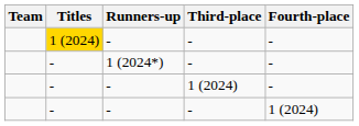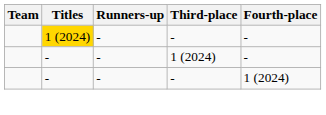 <table class="wikitable">
 <tr>
 <th>Team</th>
 <th>Titles</th>
 <th>Runners-up</th>
 <th>Third-place</th>
 <th>Fourth-place</th>
 </tr>
 <tr>
 <td></td>
 <td bgcolor=gold>1 (2024)</td>
 <td>-</td>
 <td>-</td>
 <td>-</td>
 </tr>
 <tr>
 <td></td>
 <td>-</td>
-<td>1 (2024*)</td>
-<td>-</td>
-<td>-</td>
-</tr>
-<tr>
-<td></td>
-<td>-</td>
 <td>-</td>
 <td>1 (2024)</td>
 <td>-</td>
 </tr>
 <tr>
 <td></td>
 <td>-</td>
 <td>-</td>
 <td>-</td>
 <td>1 (2024)</td>
 </tr>
 </table>
